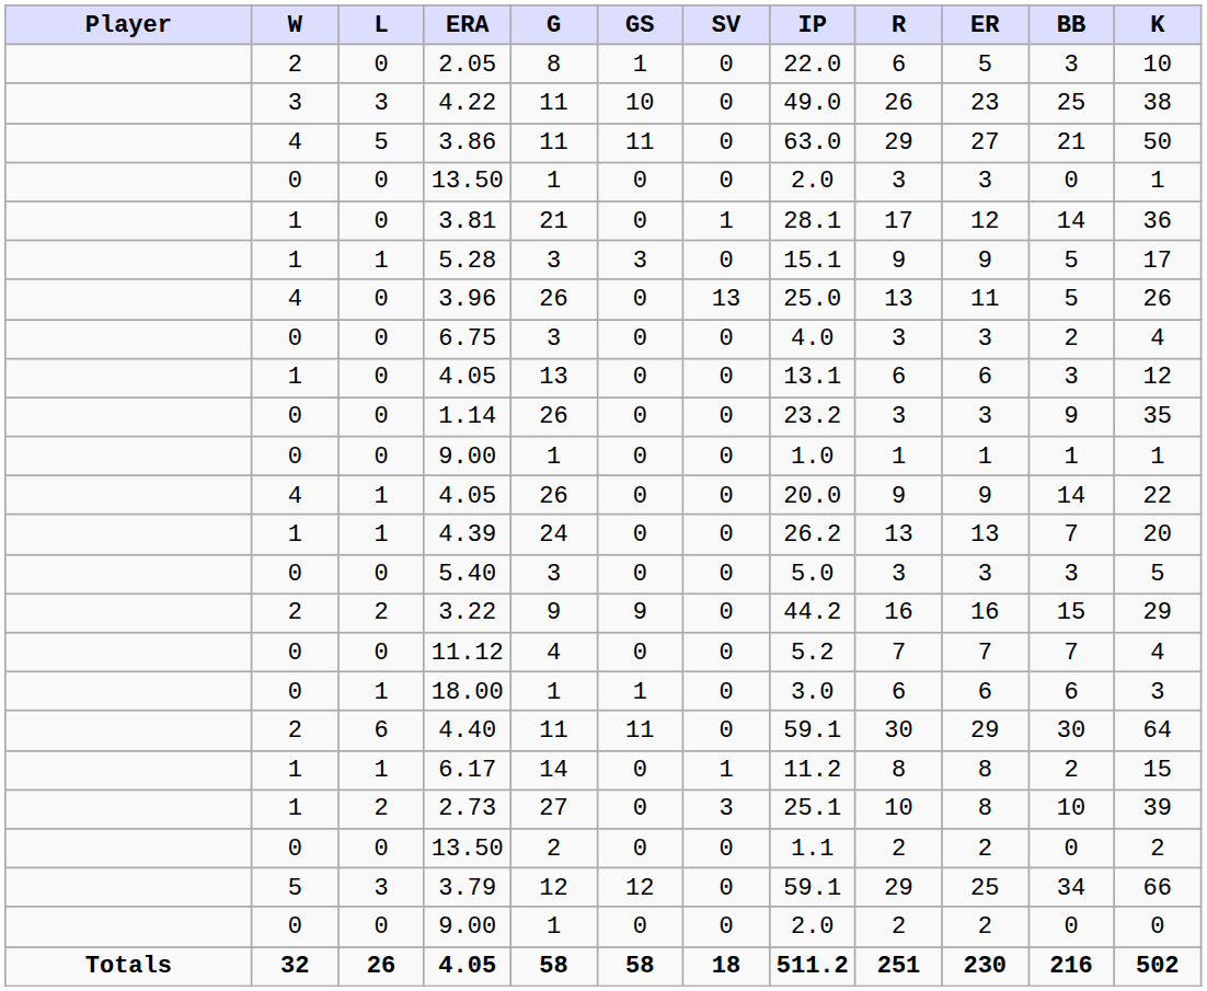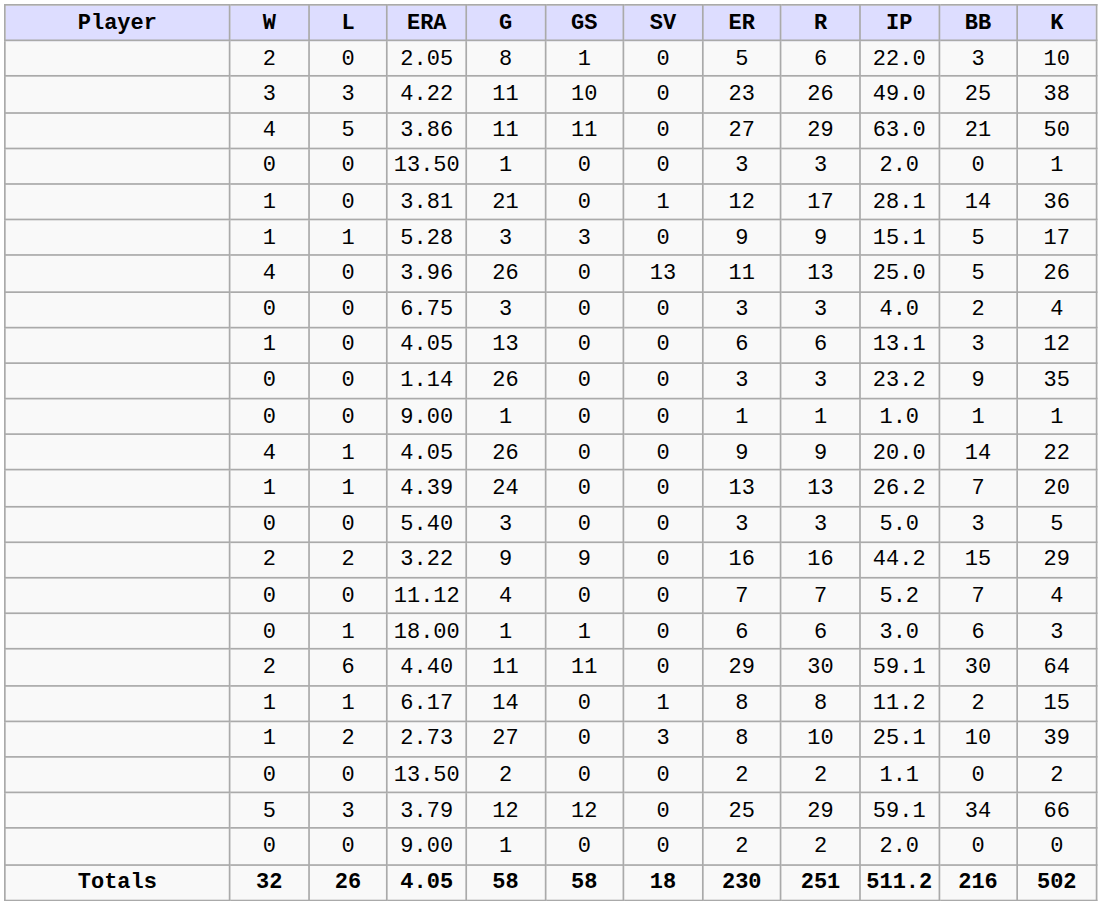 <table class="wikitable" style="text-align:center;">
 <tr>
 <th style="background:#ddf; width:20%;"><strong>Player</strong></th>
 <th style="background:#ddf; width:7%;"><strong>W</strong></th>
 <th style="background:#ddf; width:7%;"><strong>L</strong></th>
 <th style="background:#ddf; width:7%;"><strong>ERA</strong></th>
 <th style="background:#ddf; width:7%;"><strong>G</strong></th>
 <th style="background:#ddf; width:7%;"><strong>GS</strong></th>
 <th style="background:#ddf; width:7%;"><strong>SV</strong></th>
+<th style="background:#ddf; width:7%;"><strong>ER</strong></th>
+<th style="background:#ddf; width:7%;"><strong>R</strong></th>
 <th style="background:#ddf; width:7%;"><strong>IP</strong></th>
-<th style="background:#ddf; width:7%;"><strong>R</strong></th>
-<th style="background:#ddf; width:7%;"><strong>ER</strong></th>
 <th style="background:#ddf; width:7%;"><strong>BB</strong></th>
 <th style="background:#ddf; width:7%;"><strong>K</strong></th>
 </tr>
 <tr>
 <td align=left></td>
 <td>2</td>
 <td>0</td>
 <td>2.05</td>
 <td>8</td>
 <td>1</td>
 <td>0</td>
+<td>5</td>
+<td>6</td>
 <td>22.0</td>
-<td>6</td>
-<td>5</td>
 <td>3</td>
 <td>10</td>
 </tr>
 <tr>
 <td align=left></td>
 <td>3</td>
 <td>3</td>
 <td>4.22</td>
 <td>11</td>
 <td>10</td>
 <td>0</td>
+<td>23</td>
+<td>26</td>
 <td>49.0</td>
-<td>26</td>
-<td>23</td>
 <td>25</td>
 <td>38</td>
 </tr>
 <tr>
 <td align=left></td>
 <td>4</td>
 <td>5</td>
 <td>3.86</td>
 <td>11</td>
 <td>11</td>
 <td>0</td>
+<td>27</td>
+<td>29</td>
 <td>63.0</td>
-<td>29</td>
-<td>27</td>
 <td>21</td>
 <td>50</td>
 </tr>
 <tr>
 <td align=left></td>
 <td>0</td>
 <td>0</td>
 <td>13.50</td>
 <td>1</td>
 <td>0</td>
 <td>0</td>
-<td>2.0</td>
 <td>3</td>
 <td>3</td>
+<td>2.0</td>
 <td>0</td>
 <td>1</td>
 </tr>
 <tr>
 <td align=left></td>
 <td>1</td>
 <td>0</td>
 <td>3.81</td>
 <td>21</td>
 <td>0</td>
 <td>1</td>
+<td>12</td>
+<td>17</td>
 <td>28.1</td>
-<td>17</td>
-<td>12</td>
 <td>14</td>
 <td>36</td>
 </tr>
 <tr>
 <td align=left></td>
 <td>1</td>
 <td>1</td>
 <td>5.28</td>
 <td>3</td>
 <td>3</td>
 <td>0</td>
-<td>15.1</td>
 <td>9</td>
 <td>9</td>
+<td>15.1</td>
 <td>5</td>
 <td>17</td>
 </tr>
 <tr>
 <td align=left></td>
 <td>4</td>
 <td>0</td>
 <td>3.96</td>
 <td>26</td>
 <td>0</td>
 <td>13</td>
+<td>11</td>
+<td>13</td>
 <td>25.0</td>
-<td>13</td>
-<td>11</td>
 <td>5</td>
 <td>26</td>
 </tr>
 <tr>
 <td align=left></td>
 <td>0</td>
 <td>0</td>
 <td>6.75</td>
 <td>3</td>
 <td>0</td>
 <td>0</td>
-<td>4.0</td>
 <td>3</td>
 <td>3</td>
+<td>4.0</td>
 <td>2</td>
 <td>4</td>
 </tr>
 <tr>
 <td align=left></td>
 <td>1</td>
 <td>0</td>
 <td>4.05</td>
 <td>13</td>
 <td>0</td>
 <td>0</td>
-<td>13.1</td>
 <td>6</td>
 <td>6</td>
+<td>13.1</td>
 <td>3</td>
 <td>12</td>
 </tr>
 <tr>
 <td align=left></td>
 <td>0</td>
 <td>0</td>
 <td>1.14</td>
 <td>26</td>
 <td>0</td>
 <td>0</td>
-<td>23.2</td>
 <td>3</td>
 <td>3</td>
+<td>23.2</td>
 <td>9</td>
 <td>35</td>
 </tr>
 <tr>
 <td align=left></td>
 <td>0</td>
 <td>0</td>
 <td>9.00</td>
 <td>1</td>
 <td>0</td>
 <td>0</td>
-<td>1.0</td>
 <td>1</td>
 <td>1</td>
+<td>1.0</td>
 <td>1</td>
 <td>1</td>
 </tr>
 <tr>
 <td align=left></td>
 <td>4</td>
 <td>1</td>
 <td>4.05</td>
 <td>26</td>
 <td>0</td>
 <td>0</td>
-<td>20.0</td>
 <td>9</td>
 <td>9</td>
+<td>20.0</td>
 <td>14</td>
 <td>22</td>
 </tr>
 <tr>
 <td align=left></td>
 <td>1</td>
 <td>1</td>
 <td>4.39</td>
 <td>24</td>
 <td>0</td>
 <td>0</td>
-<td>26.2</td>
 <td>13</td>
 <td>13</td>
+<td>26.2</td>
 <td>7</td>
 <td>20</td>
 </tr>
 <tr>
 <td align=left></td>
 <td>0</td>
 <td>0</td>
 <td>5.40</td>
 <td>3</td>
 <td>0</td>
 <td>0</td>
-<td>5.0</td>
 <td>3</td>
 <td>3</td>
+<td>5.0</td>
 <td>3</td>
 <td>5</td>
 </tr>
 <tr>
 <td align=left></td>
 <td>2</td>
 <td>2</td>
 <td>3.22</td>
 <td>9</td>
 <td>9</td>
 <td>0</td>
-<td>44.2</td>
 <td>16</td>
 <td>16</td>
+<td>44.2</td>
 <td>15</td>
 <td>29</td>
 </tr>
 <tr>
 <td align=left></td>
 <td>0</td>
 <td>0</td>
 <td>11.12</td>
 <td>4</td>
 <td>0</td>
 <td>0</td>
-<td>5.2</td>
 <td>7</td>
 <td>7</td>
+<td>5.2</td>
 <td>7</td>
 <td>4</td>
 </tr>
 <tr>
 <td align=left></td>
 <td>0</td>
 <td>1</td>
 <td>18.00</td>
 <td>1</td>
 <td>1</td>
 <td>0</td>
-<td>3.0</td>
 <td>6</td>
 <td>6</td>
+<td>3.0</td>
 <td>6</td>
 <td>3</td>
 </tr>
 <tr>
 <td align=left></td>
 <td>2</td>
 <td>6</td>
 <td>4.40</td>
 <td>11</td>
 <td>11</td>
 <td>0</td>
+<td>29</td>
+<td>30</td>
 <td>59.1</td>
-<td>30</td>
-<td>29</td>
 <td>30</td>
 <td>64</td>
 </tr>
 <tr>
 <td align=left></td>
 <td>1</td>
 <td>1</td>
 <td>6.17</td>
 <td>14</td>
 <td>0</td>
 <td>1</td>
-<td>11.2</td>
 <td>8</td>
 <td>8</td>
+<td>11.2</td>
 <td>2</td>
 <td>15</td>
 </tr>
 <tr>
 <td align=left></td>
 <td>1</td>
 <td>2</td>
 <td>2.73</td>
 <td>27</td>
 <td>0</td>
 <td>3</td>
+<td>8</td>
+<td>10</td>
 <td>25.1</td>
-<td>10</td>
-<td>8</td>
 <td>10</td>
 <td>39</td>
 </tr>
 <tr>
 <td align=left></td>
 <td>0</td>
 <td>0</td>
 <td>13.50</td>
 <td>2</td>
 <td>0</td>
 <td>0</td>
-<td>1.1</td>
 <td>2</td>
 <td>2</td>
+<td>1.1</td>
 <td>0</td>
 <td>2</td>
 </tr>
 <tr>
 <td align=left></td>
 <td>5</td>
 <td>3</td>
 <td>3.79</td>
 <td>12</td>
 <td>12</td>
 <td>0</td>
+<td>25</td>
+<td>29</td>
 <td>59.1</td>
-<td>29</td>
-<td>25</td>
 <td>34</td>
 <td>66</td>
 </tr>
 <tr>
 <td align=left></td>
 <td>0</td>
 <td>0</td>
 <td>9.00</td>
 <td>1</td>
 <td>0</td>
 <td>0</td>
-<td>2.0</td>
 <td>2</td>
 <td>2</td>
+<td>2.0</td>
 <td>0</td>
 <td>0</td>
 </tr>
 <tr class= "sortbottom">
 <td><strong>Totals</strong></td>
 <td><strong>32</strong></td>
 <td><strong>26</strong></td>
 <td><strong>4.05</strong></td>
 <td><strong>58</strong></td>
 <td><strong>58</strong></td>
 <td><strong>18</strong></td>
+<td><strong>230</strong></td>
+<td><strong>251</strong></td>
 <td><strong>511.2</strong></td>
-<td><strong>251</strong></td>
-<td><strong>230</strong></td>
 <td><strong>216</strong></td>
 <td><strong>502</strong></td>
 </tr>
 </table>
